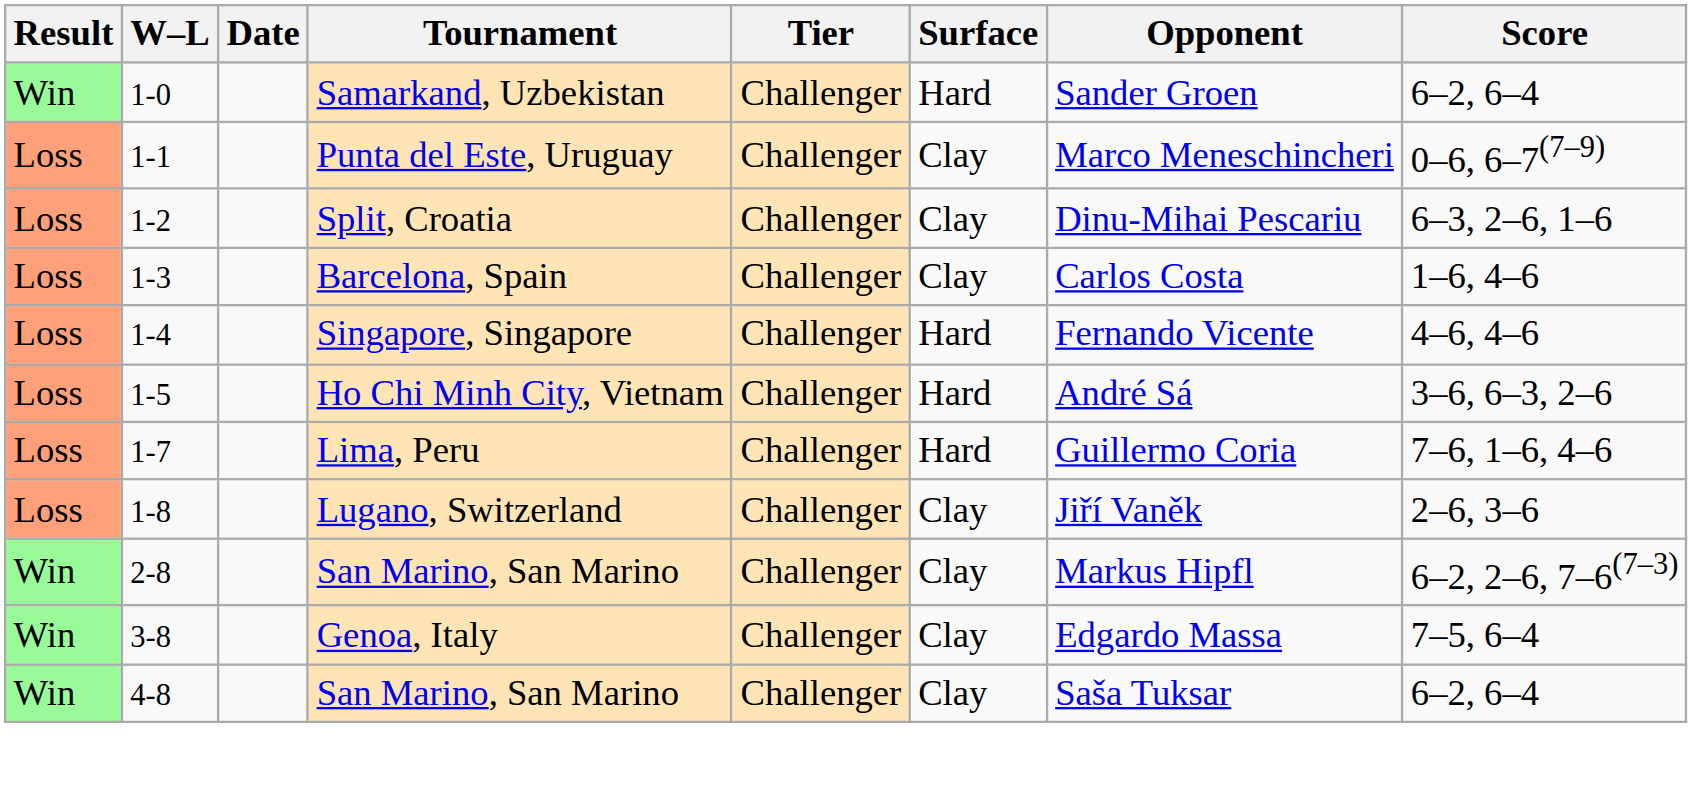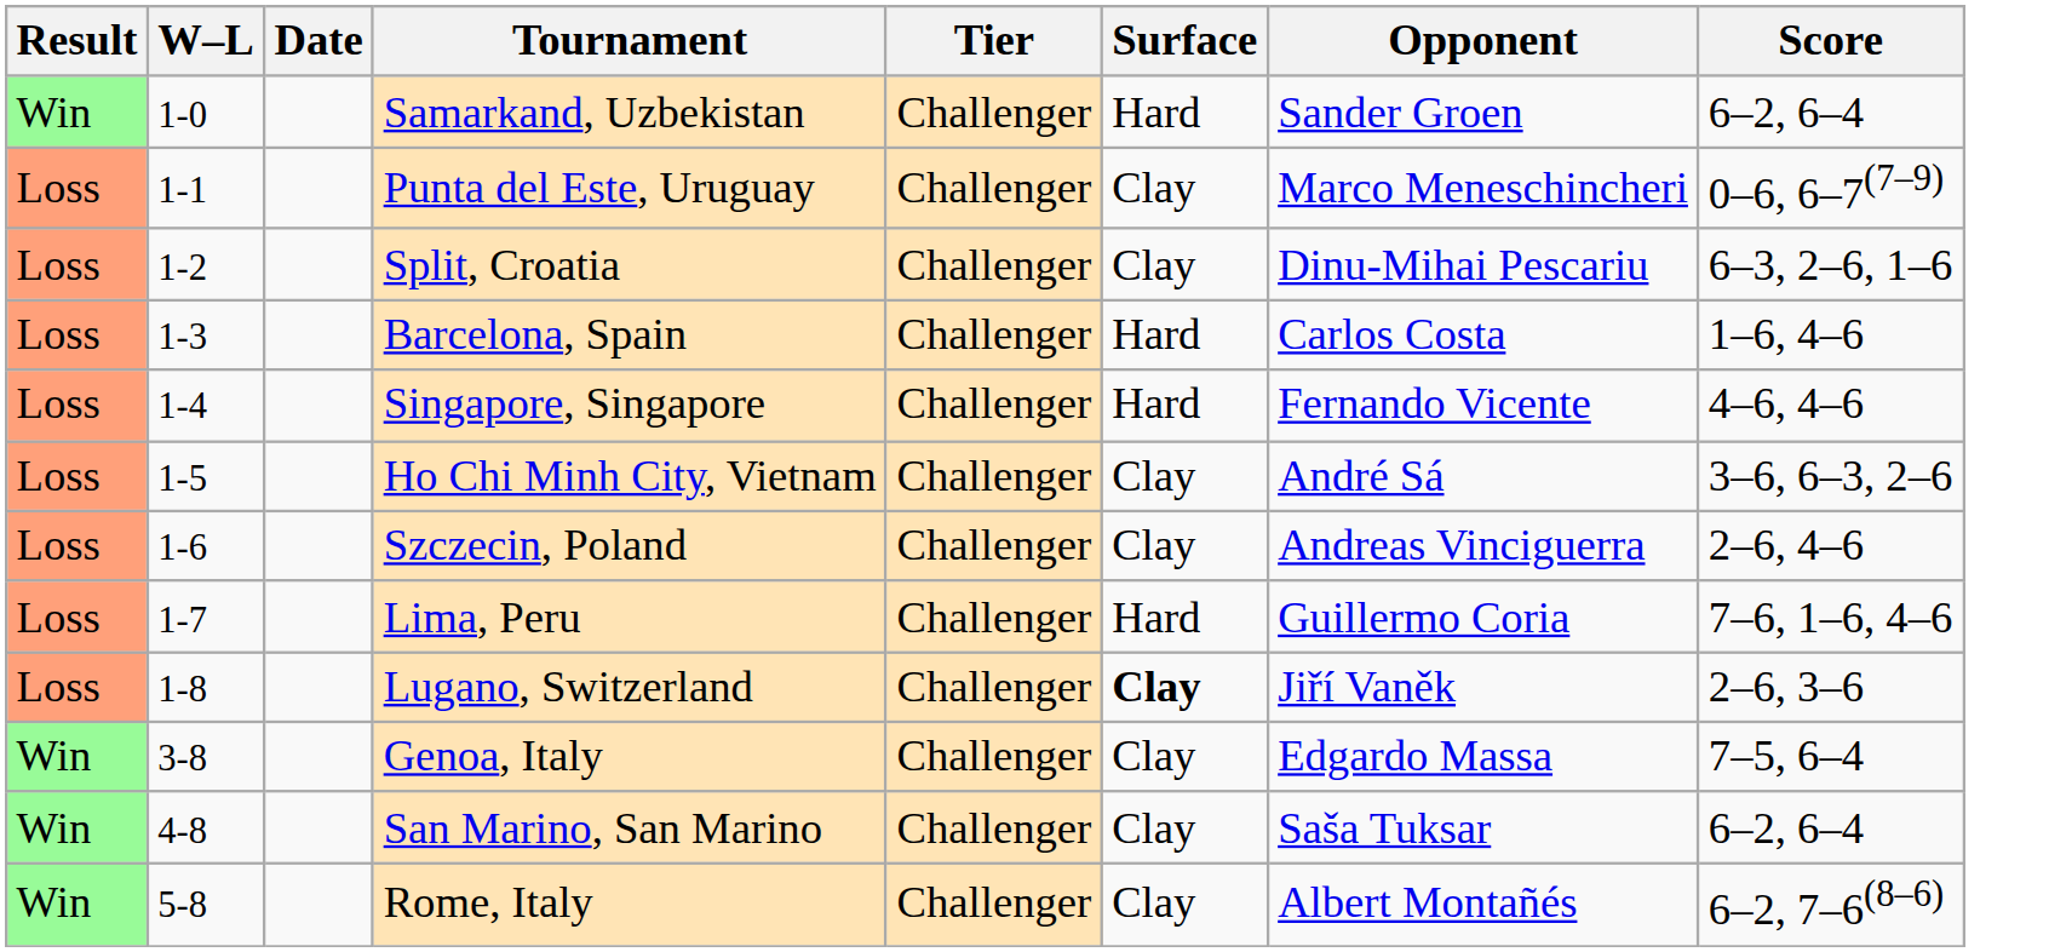 <table class="sortable wikitable">
 <tr>
 <th>Result</th>
 <th class="unsortable">W–L</th>
 <th>Date</th>
 <th>Tournament</th>
 <th>Tier</th>
 <th>Surface</th>
 <th>Opponent</th>
 <th class="unsortable">Score</th>
 </tr>
 <tr>
 <td style="background:#98fb98;">Win</td>
 <td><small>1-0</small></td>
 <td></td>
 <td style="background:moccasin;"><a href='#'>Samarkand</a>, Uzbekistan</td>
 <td style="background:moccasin;">Challenger</td>
 <td>Hard</td>
 <td> <a href='#'>Sander Groen</a></td>
 <td>6–2, 6–4</td>
 </tr>
 <tr>
 <td style="background:#ffa07a;">Loss</td>
 <td><small>1-1</small></td>
 <td></td>
 <td style="background:moccasin;"><a href='#'>Punta del Este</a>, Uruguay</td>
 <td style="background:moccasin;">Challenger</td>
 <td>Clay</td>
 <td> <a href='#'>Marco Meneschincheri</a></td>
 <td>0–6, 6–7<sup>(7–9)</sup></td>
 </tr>
 <tr>
 <td style="background:#ffa07a;">Loss</td>
 <td><small>1-2</small></td>
 <td></td>
 <td style="background:moccasin;"><a href='#'>Split</a>, Croatia</td>
 <td style="background:moccasin;">Challenger</td>
 <td>Clay</td>
 <td> <a href='#'>Dinu-Mihai Pescariu</a></td>
 <td>6–3, 2–6, 1–6</td>
 </tr>
 <tr>
 <td style="background:#ffa07a;">Loss</td>
 <td><small>1-3</small></td>
 <td></td>
 <td style="background:moccasin;"><a href='#'>Barcelona</a>, Spain</td>
 <td style="background:moccasin;">Challenger</td>
-<td>Clay</td>
+<td>Hard</td>
 <td> <a href='#'>Carlos Costa</a></td>
 <td>1–6, 4–6</td>
 </tr>
 <tr>
 <td style="background:#ffa07a;">Loss</td>
 <td><small>1-4</small></td>
 <td></td>
 <td style="background:moccasin;"><a href='#'>Singapore</a>, Singapore</td>
 <td style="background:moccasin;">Challenger</td>
 <td>Hard</td>
 <td> <a href='#'>Fernando Vicente</a></td>
 <td>4–6, 4–6</td>
 </tr>
 <tr>
 <td style="background:#ffa07a;">Loss</td>
 <td><small>1-5</small></td>
 <td></td>
 <td style="background:moccasin;"><a href='#'>Ho Chi Minh City</a>, Vietnam</td>
 <td style="background:moccasin;">Challenger</td>
-<td>Hard</td>
+<td>Clay</td>
 <td> <a href='#'>André Sá</a></td>
 <td>3–6, 6–3, 2–6</td>
+</tr>
+<tr>
+<td style="background:#ffa07a;">Loss</td>
+<td><small>1-6</small></td>
+<td></td>
+<td style="background:moccasin;"><a href='#'>Szczecin</a>, Poland</td>
+<td style="background:moccasin;">Challenger</td>
+<td>Clay</td>
+<td> <a href='#'>Andreas Vinciguerra</a></td>
+<td>2–6, 4–6</td>
 </tr>
 <tr>
 <td style="background:#ffa07a;">Loss</td>
 <td><small>1-7</small></td>
 <td></td>
 <td style="background:moccasin;"><a href='#'>Lima</a>, Peru</td>
 <td style="background:moccasin;">Challenger</td>
 <td>Hard</td>
 <td> <a href='#'>Guillermo Coria</a></td>
 <td>7–6, 1–6, 4–6</td>
 </tr>
 <tr>
 <td style="background:#ffa07a;">Loss</td>
 <td><small>1-8</small></td>
 <td></td>
 <td style="background:moccasin;"><a href='#'>Lugano</a>, Switzerland</td>
 <td style="background:moccasin;">Challenger</td>
-<td>Clay</td>
+<td><strong>Clay</strong></td>
 <td> <a href='#'>Jiří Vaněk</a></td>
 <td>2–6, 3–6</td>
-</tr>
-<tr>
-<td style="background:#98fb98;">Win</td>
-<td><small>2-8</small></td>
-<td></td>
-<td style="background:moccasin;"><a href='#'>San Marino</a>, San Marino</td>
-<td style="background:moccasin;">Challenger</td>
-<td>Clay</td>
-<td> <a href='#'>Markus Hipfl</a></td>
-<td>6–2, 2–6, 7–6<sup>(7–3)</sup></td>
 </tr>
 <tr>
 <td style="background:#98fb98;">Win</td>
 <td><small>3-8</small></td>
 <td></td>
 <td style="background:moccasin;"><a href='#'>Genoa</a>, Italy</td>
 <td style="background:moccasin;">Challenger</td>
 <td>Clay</td>
 <td> <a href='#'>Edgardo Massa</a></td>
 <td>7–5, 6–4</td>
 </tr>
 <tr>
 <td style="background:#98fb98;">Win</td>
 <td><small>4-8</small></td>
 <td></td>
 <td style="background:moccasin;"><a href='#'>San Marino</a>, San Marino</td>
 <td style="background:moccasin;">Challenger</td>
 <td>Clay</td>
 <td> <a href='#'>Saša Tuksar</a></td>
 <td>6–2, 6–4</td>
 </tr>
+<tr>
+<td style="background:#98fb98;">Win</td>
+<td><small>5-8</small></td>
+<td></td>
+<td style="background:moccasin;">Rome, Italy</td>
+<td style="background:moccasin;">Challenger</td>
+<td>Clay</td>
+<td> <a href='#'>Albert Montañés</a></td>
+<td>6–2, 7–6<sup>(8–6)</sup></td>
+</tr>
 </table>
